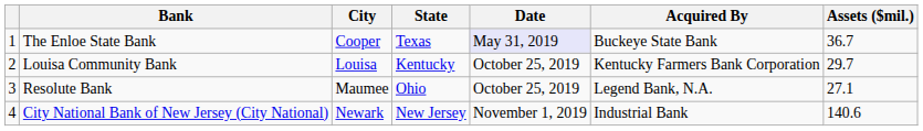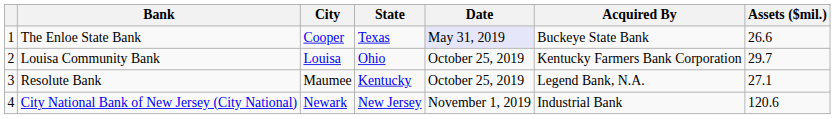 <table class="wikitable sortable">
 <tr>
 <th></th>
 <th>Bank</th>
 <th>City</th>
 <th>State</th>
 <th>Date</th>
 <th>Acquired By</th>
 <th>Assets ($mil.)</th>
 </tr>
 <tr>
 <td>1</td>
 <td>The Enloe State Bank</td>
 <td><a href='#'>Cooper</a></td>
 <td><a href='#'>Texas</a></td>
 <td style="background: lavender;">May 31, 2019</td>
 <td>Buckeye State Bank</td>
-<td>36.7</td>
+<td>26.6</td>
 </tr>
 <tr>
 <td>2</td>
 <td>Louisa Community Bank</td>
 <td><a href='#'>Louisa</a></td>
-<td><a href='#'>Kentucky</a></td>
+<td><a href='#'>Ohio</a></td>
 <td>October 25, 2019</td>
 <td>Kentucky Farmers Bank Corporation</td>
 <td>29.7</td>
 </tr>
 <tr>
 <td>3</td>
 <td>Resolute Bank</td>
 <td>Maumee</td>
-<td><a href='#'>Ohio</a></td>
+<td><a href='#'>Kentucky</a></td>
 <td>October 25, 2019</td>
 <td>Legend Bank, N.A.</td>
 <td>27.1</td>
 </tr>
 <tr>
 <td>4</td>
 <td><a href='#'>City National Bank of New Jersey (City National)</a></td>
 <td><a href='#'>Newark</a></td>
 <td><a href='#'>New Jersey</a></td>
 <td>November 1, 2019</td>
 <td>Industrial Bank</td>
-<td>140.6</td>
+<td>120.6</td>
 </tr>
 </table>
